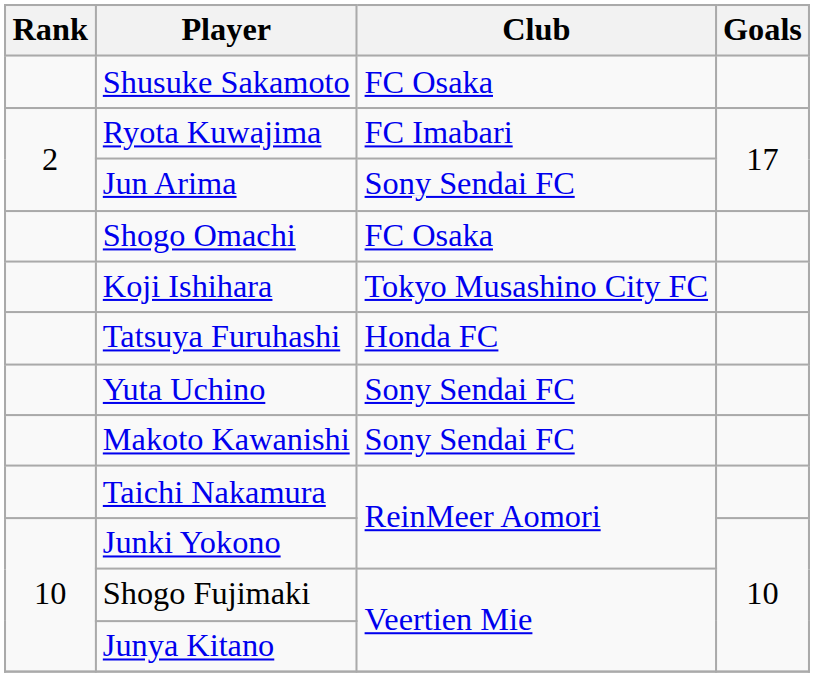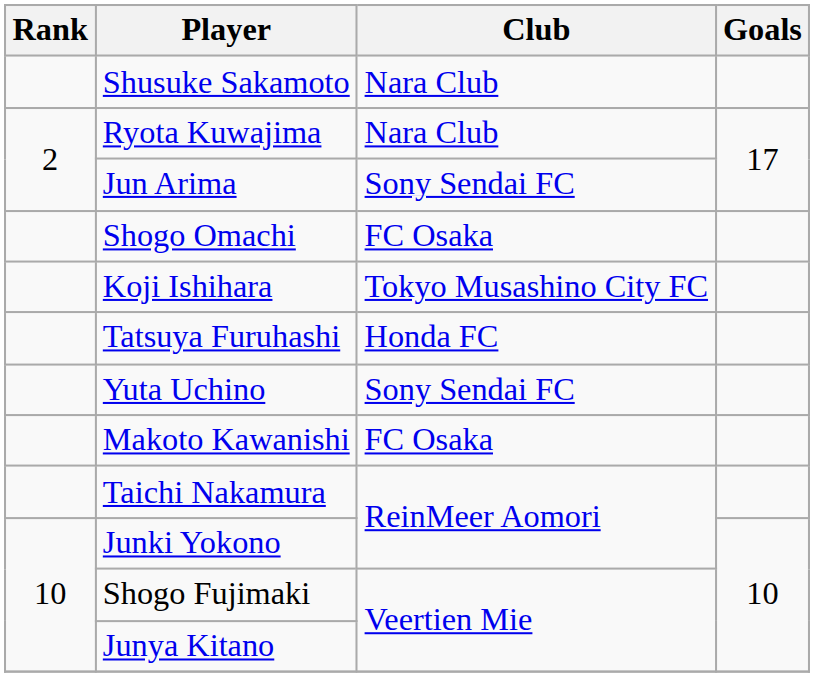 <table class="wikitable" style="text-align:central">
 <tr>
 <th>Rank</th>
 <th>Player</th>
 <th>Club</th>
 <th>Goals</th>
 </tr>
 <tr>
 <td></td>
 <td> <a href='#'>Shusuke Sakamoto</a></td>
-<td><a href='#'>FC Osaka</a></td>
+<td><a href='#'>Nara Club</a></td>
 <td></td>
 </tr>
 <tr>
 <td rowspan=2 style="text-align:center;">2</td>
 <td> <a href='#'>Ryota Kuwajima</a></td>
-<td><a href='#'>FC Imabari</a></td>
+<td><a href='#'>Nara Club</a></td>
 <td rowspan=2 style="text-align:center;">17</td>
 </tr>
 <tr>
 <td> <a href='#'>Jun Arima</a></td>
 <td><a href='#'>Sony Sendai FC</a></td>
 </tr>
 <tr>
 <td></td>
 <td> <a href='#'>Shogo Omachi</a></td>
 <td><a href='#'>FC Osaka</a></td>
 <td></td>
 </tr>
 <tr>
 <td></td>
 <td> <a href='#'>Koji Ishihara</a></td>
 <td><a href='#'>Tokyo Musashino City FC</a></td>
 <td></td>
 </tr>
 <tr>
 <td></td>
 <td> <a href='#'>Tatsuya Furuhashi</a></td>
 <td><a href='#'>Honda FC</a></td>
 <td></td>
 </tr>
 <tr>
 <td></td>
 <td> <a href='#'>Yuta Uchino</a></td>
 <td><a href='#'>Sony Sendai FC</a></td>
 <td></td>
 </tr>
 <tr>
 <td></td>
 <td> <a href='#'>Makoto Kawanishi</a></td>
-<td><a href='#'>Sony Sendai FC</a></td>
+<td><a href='#'>FC Osaka</a></td>
 <td></td>
 </tr>
 <tr>
 <td></td>
 <td> <a href='#'>Taichi Nakamura</a></td>
 <td rowspan="2"><a href='#'>ReinMeer Aomori</a></td>
 <td></td>
 </tr>
 <tr>
 <td rowspan=3 style="text-align:center;">10</td>
 <td> <a href='#'>Junki Yokono</a></td>
 <td rowspan=3 style="text-align:center;">10</td>
 </tr>
 <tr>
 <td> Shogo Fujimaki</td>
 <td rowspan="2"><a href='#'>Veertien Mie</a></td>
 </tr>
 <tr>
 <td> <a href='#'>Junya Kitano</a></td>
 </tr>
 <tr>
 </tr>
 </table>
